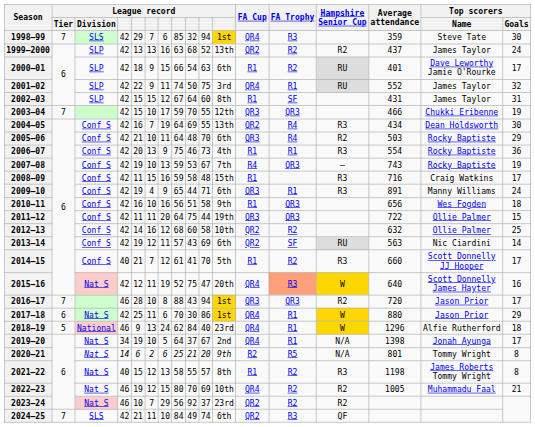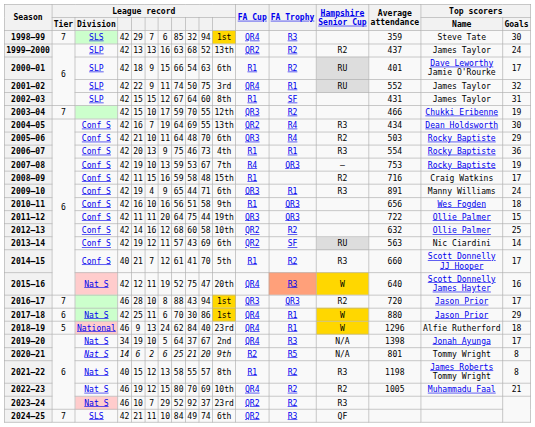 <table class="wikitable sortable plainrowheaders" style="text-align:center;">
 <tr>
 <th rowspan=2 scope=col>Season</th>
 <th colspan=10 scope=col>League record</th>
 <th rowspan=2 scope=col><a href='#'>FA Cup</a></th>
 <th rowspan=2 scope=col><a href='#'>FA Trophy</a></th>
 <th rowspan=2 scope=col><a href='#'>Hampshire<br>Senior Cup</a></th>
 <th rowspan=2 scope=col>Average<br>attendance</th>
 <th colspan=2 scope=col>Top scorers</th>
 </tr>
 <tr>
 <th>Tier</th>
 <th scope="col">Division</th>
 <th scope=col></th>
 <th scope=col></th>
 <th scope=col></th>
 <th scope=col></th>
 <th scope=col></th>
 <th scope=col></th>
 <th scope=col></th>
 <th scope=col data-sort-type="number"></th>
 <th scope=col class=unsortable>Name</th>
 <th scope=col>Goals</th>
 </tr>
 <tr>
 <th scope=row>1998–99</th>
 <td>7</td>
 <td style="background-color:#cfc;"><a href='#'>SLS</a> </td>
 <td>42</td>
 <td>29</td>
 <td>7</td>
 <td>6</td>
 <td>85</td>
 <td>32</td>
 <td>94</td>
 <td style="background-color:gold;">1st</td>
 <td><a href='#'>QR4</a></td>
 <td><a href='#'>R3</a></td>
 <td></td>
 <td>359</td>
 <td>Steve Tate</td>
 <td>30</td>
 </tr>
 <tr>
 <th scope=row>1999–2000</th>
 <td rowspan="4">6</td>
 <td><a href='#'>SLP</a></td>
 <td>42</td>
 <td>13</td>
 <td>13</td>
 <td>16</td>
 <td>63</td>
 <td>68</td>
 <td>52</td>
 <td>13th</td>
 <td><a href='#'>QR2</a></td>
 <td><a href='#'>R2</a></td>
 <td>R2</td>
 <td>437</td>
 <td>James Taylor</td>
 <td>24</td>
 </tr>
 <tr>
 <th scope=row>2000–01</th>
 <td><a href='#'>SLP</a></td>
 <td>42</td>
 <td>18</td>
 <td>9</td>
 <td>15</td>
 <td>66</td>
 <td>54</td>
 <td>63</td>
 <td>6th</td>
 <td><a href='#'>R1</a></td>
 <td><a href='#'>R2</a></td>
 <td style="background-color:#DDD">RU</td>
 <td>401</td>
 <td><a href='#'>Dave Leworthy</a><br>Jamie O'Rourke</td>
 <td>17</td>
 </tr>
 <tr>
 <th scope=row>2001–02</th>
 <td><a href='#'>SLP</a></td>
 <td>42</td>
 <td>22</td>
 <td>9</td>
 <td>11</td>
 <td>74</td>
 <td>50</td>
 <td>75</td>
 <td>3rd</td>
 <td><a href='#'>QR4</a></td>
 <td><a href='#'>R1</a></td>
 <td style="background-color:#DDD">RU</td>
 <td>552</td>
 <td>James Taylor</td>
 <td>32</td>
 </tr>
 <tr>
 <th scope=row>2002–03</th>
 <td><a href='#'>SLP</a></td>
 <td>42</td>
 <td>15</td>
 <td>15</td>
 <td>12</td>
 <td>67</td>
 <td>64</td>
 <td>60</td>
 <td>8th</td>
 <td><a href='#'>R1</a></td>
 <td><a href='#'>SF</a></td>
 <td></td>
 <td>431</td>
 <td>James Taylor</td>
 <td>31</td>
 </tr>
 <tr>
 <th scope=row>2003–04</th>
 <td>7</td>
 <td style="background-color:#cfc;"></td>
 <td>42</td>
 <td>15</td>
 <td>10</td>
 <td>17</td>
 <td>59</td>
 <td>70</td>
 <td>55</td>
 <td>12th</td>
 <td><a href='#'>QR3</a></td>
-<td><a href='#'>QR3</a></td>
+<td><a href='#'>R2</a></td>
 <td></td>
 <td>466</td>
 <td><a href='#'>Chukki Eribenne</a></td>
 <td>19</td>
 </tr>
 <tr>
 <th scope=row>2004–05</th>
 <td rowspan="12">6</td>
 <td><a href='#'>Conf S</a></td>
 <td>42</td>
 <td>16</td>
 <td>7</td>
 <td>19</td>
 <td>64</td>
 <td>69</td>
 <td>55</td>
 <td>13th</td>
 <td><a href='#'>QR2</a></td>
 <td><a href='#'>R4</a></td>
 <td>R3</td>
 <td>434</td>
 <td><a href='#'>Dean Holdsworth</a></td>
 <td>30</td>
 </tr>
 <tr>
 <th scope=row>2005–06</th>
 <td><a href='#'>Conf S</a></td>
 <td>42</td>
 <td>21</td>
 <td>10</td>
 <td>11</td>
 <td>64</td>
 <td>48</td>
 <td>70</td>
 <td>6th</td>
 <td><a href='#'>QR3</a></td>
 <td><a href='#'>R4</a></td>
 <td>R2</td>
 <td>503</td>
 <td><a href='#'>Rocky Baptiste</a></td>
 <td>29</td>
 </tr>
 <tr>
 <th scope=row>2006–07</th>
 <td><a href='#'>Conf S</a></td>
 <td>42</td>
 <td>20</td>
 <td>13</td>
 <td>9</td>
 <td>75</td>
 <td>46</td>
 <td>73</td>
 <td>4th</td>
 <td><a href='#'>R1</a></td>
 <td><a href='#'>R1</a></td>
 <td>R3</td>
 <td>554</td>
 <td><a href='#'>Rocky Baptiste</a></td>
 <td>36</td>
 </tr>
 <tr>
 <th scope=row>2007–08</th>
 <td><a href='#'>Conf S</a></td>
 <td>42</td>
 <td>19</td>
 <td>10</td>
 <td>13</td>
 <td>59</td>
 <td>53</td>
 <td>67</td>
 <td>7th</td>
 <td><a href='#'>R4</a></td>
 <td><a href='#'>QR3</a></td>
 <td>–</td>
-<td>743</td>
+<td>753</td>
 <td><a href='#'>Rocky Baptiste</a></td>
 <td>19</td>
 </tr>
 <tr>
 <th scope=row>2008–09</th>
 <td><a href='#'>Conf S</a></td>
 <td>42</td>
 <td>11</td>
 <td>15</td>
 <td>16</td>
 <td>59</td>
 <td>58</td>
 <td>48</td>
 <td>15th</td>
 <td><a href='#'>R1</a></td>
 <td></td>
-<td>R3</td>
+<td>R2</td>
 <td>716</td>
 <td>Craig Watkins</td>
 <td>17</td>
 </tr>
 <tr>
 <th scope=row>2009–10</th>
 <td><a href='#'>Conf S</a></td>
 <td>42</td>
 <td>19</td>
 <td>4</td>
 <td>9</td>
 <td>65</td>
 <td>44</td>
 <td>71</td>
 <td>6th</td>
 <td><a href='#'>QR3</a></td>
 <td><a href='#'>R1</a></td>
 <td>R3</td>
 <td>891</td>
 <td>Manny Williams</td>
 <td>24</td>
 </tr>
 <tr>
 <th scope=row>2010–11</th>
 <td><a href='#'>Conf S</a></td>
 <td>42</td>
 <td>16</td>
 <td>10</td>
 <td>16</td>
 <td>56</td>
 <td>51</td>
 <td>58</td>
 <td>9th</td>
 <td><a href='#'>R1</a></td>
 <td><a href='#'>QR3</a></td>
 <td></td>
 <td>656</td>
 <td><a href='#'>Wes Fogden</a></td>
 <td>18</td>
 </tr>
 <tr>
 <th scope=row>2011–12</th>
 <td><a href='#'>Conf S</a></td>
 <td>42</td>
 <td>11</td>
 <td>11</td>
 <td>20</td>
 <td>64</td>
 <td>75</td>
 <td>44</td>
 <td>19th</td>
 <td><a href='#'>QR3</a></td>
 <td><a href='#'>QR3</a></td>
 <td></td>
 <td>722</td>
 <td><a href='#'>Ollie Palmer</a></td>
 <td>15</td>
 </tr>
 <tr>
 <th scope=row>2012–13</th>
 <td><a href='#'>Conf S</a></td>
 <td>42</td>
 <td>14</td>
 <td>16</td>
 <td>12</td>
 <td>68</td>
 <td>60</td>
 <td>58</td>
 <td>10th</td>
 <td><a href='#'>QR2</a></td>
 <td><a href='#'>R2</a></td>
 <td></td>
 <td>632</td>
 <td><a href='#'>Ollie Palmer</a></td>
 <td>25</td>
 </tr>
 <tr>
 <th scope=row>2013–14</th>
 <td><a href='#'>Conf S</a></td>
 <td>42</td>
 <td>19</td>
 <td>12</td>
 <td>11</td>
 <td>57</td>
 <td>43</td>
 <td>69</td>
 <td>6th</td>
 <td><a href='#'>QR2</a></td>
 <td><a href='#'>SF</a></td>
 <td style="background-color:#DDD">RU</td>
 <td>563</td>
 <td>Nic Ciardini</td>
 <td>14</td>
 </tr>
 <tr>
 <th scope=row>2014–15</th>
 <td><a href='#'>Conf S</a></td>
 <td>40</td>
 <td>21</td>
 <td>7</td>
 <td>12</td>
 <td>61</td>
 <td>41</td>
 <td>70</td>
 <td>5th</td>
 <td><a href='#'>R1</a></td>
 <td><a href='#'>R2</a></td>
 <td>R3</td>
 <td>660</td>
 <td><a href='#'>Scott Donnelly</a><br><a href='#'>JJ Hooper</a></td>
 <td>17</td>
 </tr>
 <tr>
 <th scope=row>2015–16</th>
 <td style="background-color:#FFCCCC"><a href='#'>Nat S</a> </td>
 <td>42</td>
 <td>12</td>
 <td>11</td>
 <td>19</td>
 <td>52</td>
 <td>75</td>
 <td>47</td>
 <td>20th</td>
 <td><a href='#'>QR4</a></td>
 <td style="background: lightsalmon;"><a href='#'>R3</a></td>
 <td style="background-color:gold">W</td>
 <td>640</td>
 <td><a href='#'>Scott Donnelly</a><br><a href='#'>James Hayter</a></td>
 <td>16</td>
 </tr>
 <tr>
 <th scope=row>2016–17</th>
 <td>7</td>
 <td style="background-color:#cfc;"></td>
 <td>46</td>
 <td>28</td>
 <td>10</td>
 <td>8</td>
 <td>88</td>
 <td>43</td>
 <td>94</td>
 <td style="background-color:gold;">1st</td>
 <td><a href='#'>QR3</a></td>
 <td><a href='#'>QR3</a></td>
 <td>R2</td>
 <td>720</td>
 <td><a href='#'>Jason Prior</a></td>
 <td>17</td>
 </tr>
 <tr>
 <th scope=row>2017–18</th>
 <td>6</td>
 <td style="background-color:#cfc;"><a href='#'>Nat S</a> </td>
 <td>42</td>
 <td>25</td>
 <td>11</td>
 <td>6</td>
 <td>70</td>
 <td>30</td>
 <td>86</td>
 <td style="background-color:gold;">1st</td>
 <td><a href='#'>QR4</a></td>
 <td><a href='#'>R1</a></td>
 <td style="background-color:gold">W</td>
 <td>880</td>
 <td><a href='#'>Jason Prior</a></td>
 <td>29</td>
 </tr>
 <tr>
 <th scope=row>2018–19</th>
 <td>5</td>
 <td style="background-color:#FFCCCC"><a href='#'>National</a> </td>
 <td>46</td>
 <td>9</td>
 <td>13</td>
 <td>24</td>
 <td>62</td>
 <td>84</td>
 <td>40</td>
 <td>23rd</td>
 <td><a href='#'>QR4</a></td>
 <td><a href='#'>R1</a></td>
 <td style="background-color:gold">W</td>
 <td>1296</td>
 <td>Alfie Rutherford</td>
 <td>18</td>
 </tr>
 <tr>
 <th scope=row>2019–20</th>
 <td rowspan=5>6</td>
 <td><a href='#'>Nat S</a></td>
 <td>34</td>
 <td>19</td>
 <td>10</td>
 <td>5</td>
 <td>64</td>
 <td>37</td>
 <td>67</td>
 <td>2nd</td>
 <td><a href='#'>QR4</a></td>
-<td><a href='#'>R1</a></td>
+<td><a href='#'>R3</a></td>
 <td>N/A</td>
 <td>1398</td>
 <td><a href='#'>Jonah Ayunga</a></td>
 <td>17</td>
 </tr>
 <tr>
 <th scope=row>2020–21</th>
 <td><em><a href='#'>Nat S</a></em></td>
 <td><em>14</em></td>
 <td><em>6</em></td>
 <td><em>2</em></td>
 <td><em>6</em></td>
 <td><em>25</em></td>
 <td><em>21</em></td>
 <td><em>20</em></td>
 <td><em>9th</em></td>
 <td><a href='#'>R2</a></td>
 <td><a href='#'>R5</a></td>
 <td>N/A</td>
 <td>801</td>
 <td>Tommy Wright</td>
 <td>8</td>
 </tr>
 <tr>
 <th scope=row>2021–22</th>
 <td><a href='#'>Nat S</a></td>
 <td>40</td>
 <td>15</td>
 <td>12</td>
 <td>13</td>
 <td>58</td>
 <td>55</td>
 <td>57</td>
 <td>8th</td>
 <td><a href='#'>R1</a></td>
 <td><a href='#'>R2</a></td>
 <td>R3</td>
 <td>1198</td>
 <td><a href='#'>James Roberts</a><br>Tommy Wright</td>
 <td>8</td>
 </tr>
 <tr>
 <th scope=row>2022–23</th>
 <td><a href='#'>Nat S</a></td>
 <td>46</td>
 <td>19</td>
 <td>12</td>
 <td>15</td>
 <td>80</td>
 <td>70</td>
 <td>69</td>
 <td>10th</td>
 <td><a href='#'>QR4</a></td>
 <td><a href='#'>R2</a></td>
 <td>R2</td>
 <td>1005</td>
 <td><a href='#'>Muhammadu Faal</a></td>
 <td>21</td>
 </tr>
 <tr>
 <th scope=row>2023–24</th>
 <td style="background-color:#FFCCCC"><a href='#'>Nat S</a> </td>
 <td>46</td>
 <td>10</td>
 <td>7</td>
 <td>29</td>
-<td>56</td>
+<td>52</td>
 <td>92</td>
 <td>37</td>
 <td>23rd</td>
 <td><a href='#'>QR2</a></td>
 <td><a href='#'>R2</a></td>
-<td>R2</td>
+<td>R3</td>
 <td></td>
 <td></td>
 </tr>
 <tr>
 <th scope=row>2024–25</th>
 <td>7</td>
 <td><a href='#'>SLS</a></td>
 <td>42</td>
 <td>21</td>
 <td>11</td>
 <td>10</td>
 <td>84</td>
 <td>49</td>
 <td>74</td>
 <td>6th</td>
 <td><a href='#'>QR2</a></td>
 <td><a href='#'>R3</a></td>
 <td>QF</td>
 <td></td>
 <td></td>
 </tr>
 </table>
